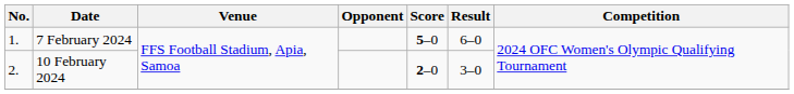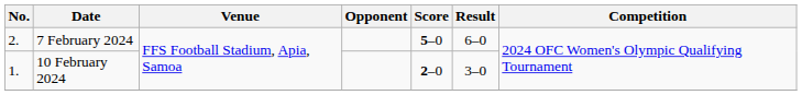 <table class="wikitable">
 <tr>
 <th>No.</th>
 <th>Date</th>
 <th>Venue</th>
 <th>Opponent</th>
 <th>Score</th>
 <th>Result</th>
 <th>Competition</th>
 </tr>
 <tr>
-<td>1.</td>
+<td>2.</td>
 <td>7 February 2024</td>
 <td rowspan=2><a href='#'>FFS Football Stadium</a>, <a href='#'>Apia</a>, <a href='#'>Samoa</a></td>
 <td></td>
 <td align=center><strong>5</strong>–0</td>
 <td align=center>6–0</td>
 <td rowspan=2><a href='#'>2024 OFC Women's Olympic Qualifying Tournament</a></td>
 </tr>
 <tr>
-<td>2.</td>
+<td>1.</td>
 <td>10 February 2024</td>
 <td></td>
 <td align=center><strong>2</strong>–0</td>
 <td align=center>3–0</td>
 </tr>
 <tr>
 </tr>
 </table>
